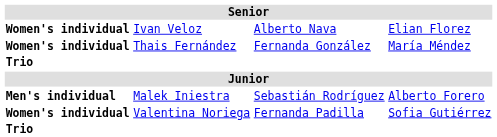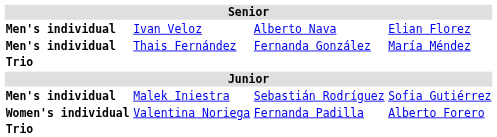 <table>
 <tr bgcolor="DFDFDF">
 <td colspan="5" align="center"><strong>Senior</strong></td>
 </tr>
 <tr>
-<th scope=row style="text-align:left">Women's individual</th>
+<th scope=row style="text-align:left">Men's individual</th>
 <td> <a href='#'>Ivan Veloz</a></td>
 <td> <a href='#'>Alberto Nava</a></td>
 <td> <a href='#'>Elian Florez</a></td>
 </tr>
 <tr>
-<th scope=row style="text-align:left">Women's individual</th>
+<th scope=row style="text-align:left">Men's individual</th>
 <td> <a href='#'>Thais Fernández</a></td>
 <td> <a href='#'>Fernanda González</a></td>
 <td> <a href='#'>María Méndez</a></td>
 </tr>
 <tr>
 <th scope=row style="text-align:left">Trio</th>
 <td></td>
 <td></td>
 <td></td>
 </tr>
 <tr bgcolor="DFDFDF">
 <td colspan="5" align="center"><strong>Junior</strong></td>
 </tr>
 <tr>
 <th scope=row style="text-align:left">Men's individual</th>
 <td> <a href='#'>Malek Iniestra</a></td>
 <td> <a href='#'>Sebastián Rodríguez</a></td>
-<td> <a href='#'>Alberto Forero</a></td>
+<td> <a href='#'>Sofia Gutiérrez</a></td>
 </tr>
 <tr>
 <th scope=row style="text-align:left">Women's individual</th>
 <td> <a href='#'>Valentina Noriega</a></td>
 <td> <a href='#'>Fernanda Padilla</a></td>
-<td> <a href='#'>Sofia Gutiérrez</a></td>
+<td> <a href='#'>Alberto Forero</a></td>
 </tr>
 <tr>
 <th scope=row style="text-align:left">Trio</th>
 <td></td>
 <td></td>
 <td></td>
 </tr>
 </table>
